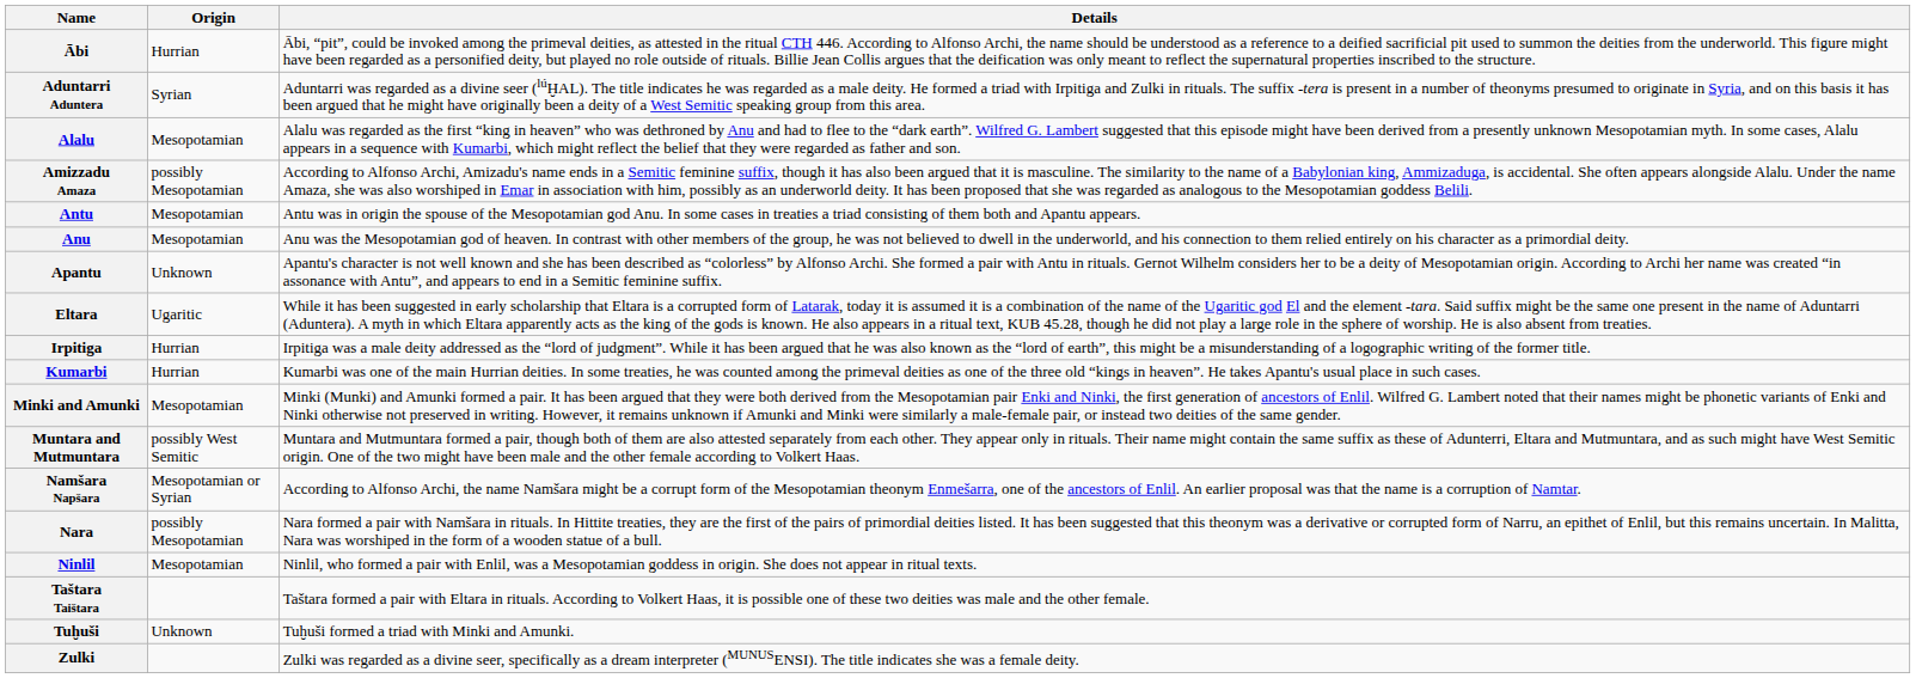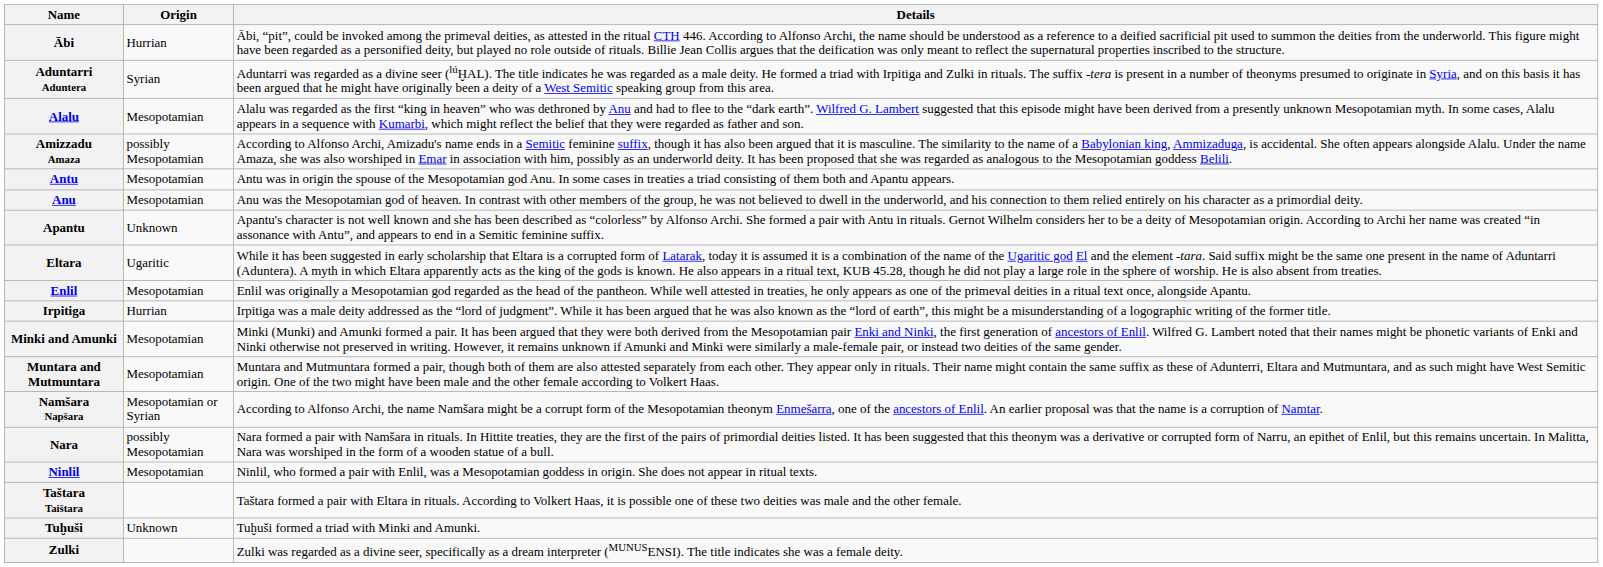 <table class="wikitable">
 <tr>
 <th scope="col">Name</th>
 <th scope="col">Origin</th>
 <th scope="col">Details</th>
 </tr>
 <tr>
 <th scope="row">Ābi</th>
 <td>Hurrian</td>
 <td>Ābi, “pit”, could be invoked among the primeval deities, as attested in the ritual <a href='#'>CTH</a> 446. According to Alfonso Archi, the name should be understood as a reference to a deified sacrificial pit used to summon the deities from the underworld. This figure might have been regarded as a personified deity, but played no role outside of rituals. Billie Jean Collis argues that the deification was only meant to reflect the supernatural properties inscribed to the structure.</td>
 </tr>
 <tr>
 <th scope="row">Aduntarri  <br><small>Aduntera</small></th>
 <td>Syrian</td>
 <td>Aduntarri was regarded as a divine seer (<sup>lú</sup>ḪAL). The title indicates he was regarded as a male deity. He formed a triad with Irpitiga and Zulki in rituals. The suffix <em>-tera</em> is present in a number of theonyms presumed to originate in <a href='#'>Syria</a>, and on this basis it has been argued that he might have originally been a deity of a <a href='#'>West Semitic</a> speaking group from this area.</td>
 </tr>
 <tr>
 <th scope="row"><a href='#'>Alalu</a></th>
 <td>Mesopotamian</td>
 <td>Alalu was regarded as the first “king in heaven” who was dethroned by <a href='#'>Anu</a> and had to flee to the “dark earth”. <a href='#'>Wilfred G. Lambert</a> suggested that this episode might have been derived from a presently unknown Mesopotamian myth. In some cases, Alalu appears in a sequence with <a href='#'>Kumarbi</a>, which might reflect the belief that they were regarded as father and son.</td>
 </tr>
 <tr>
 <th scope="row">Amizzadu <br><small>Amaza</small></th>
 <td>possibly Mesopotamian</td>
 <td>According to Alfonso Archi, Amizadu's name ends in a <a href='#'>Semitic</a> feminine <a href='#'>suffix</a>, though it has also been argued that it is masculine. The similarity to the name of a <a href='#'>Babylonian king</a>, <a href='#'>Ammizaduga</a>, is accidental. She often appears alongside Alalu. Under the name Amaza, she was also worshiped in <a href='#'>Emar</a> in association with him, possibly as an underworld deity. It has been proposed that she was regarded as analogous to the Mesopotamian goddess <a href='#'>Belili</a>.</td>
 </tr>
 <tr>
 <th scope="row"><a href='#'>Antu</a></th>
 <td>Mesopotamian</td>
 <td>Antu was in origin the spouse of the Mesopotamian god Anu. In some cases in treaties a triad consisting of them both and Apantu appears.</td>
 </tr>
 <tr>
 <th scope="row"><a href='#'>Anu</a></th>
 <td>Mesopotamian</td>
 <td>Anu was the Mesopotamian god of heaven. In contrast with other members of the group, he was not believed to dwell in the underworld, and his connection to them relied entirely on his character as a primordial deity.</td>
 </tr>
 <tr>
 <th scope="row">Apantu</th>
 <td>Unknown</td>
 <td>Apantu's character is not well known and she has been described as “colorless” by Alfonso Archi. She formed a pair with Antu in rituals. Gernot Wilhelm considers her to be a deity of Mesopotamian origin. According to Archi her name was created “in assonance with Antu”, and appears to end in a Semitic feminine suffix.</td>
 </tr>
 <tr>
 <th scope="row">Eltara</th>
 <td>Ugaritic</td>
 <td>While it has been suggested in early scholarship that Eltara is a corrupted form of <a href='#'>Latarak</a>, today it is assumed it is a combination of the name of the <a href='#'>Ugaritic god</a> <a href='#'>El</a> and the element <em>-tara</em>. Said suffix might be the same one present in the name of Aduntarri (Aduntera). A myth in which Eltara apparently acts as the king of the gods is known. He also appears in a ritual text, KUB 45.28, though he did not play a large role in the sphere of worship. He is also absent from treaties.</td>
 </tr>
 <tr>
+<th scope="row"><a href='#'>Enlil</a></th>
+<td>Mesopotamian</td>
+<td>Enlil was originally a Mesopotamian god regarded as the head of the pantheon. While well attested in treaties, he only appears as one of the primeval deities in a ritual text once, alongside Apantu.</td>
+</tr>
+<tr>
 <th scope="row">Irpitiga</th>
 <td>Hurrian</td>
 <td>Irpitiga was a male deity addressed as the “lord of judgment”. While it has been argued that he was also known as the “lord of earth”, this might be a misunderstanding of a logographic writing of the former title.</td>
-</tr>
-<tr>
-<th scope="row"><a href='#'>Kumarbi</a></th>
-<td>Hurrian</td>
-<td>Kumarbi was one of the main Hurrian deities. In some treaties, he was counted among the primeval deities  as one of the three old “kings in heaven”. He takes Apantu's usual place in such cases.</td>
 </tr>
 <tr>
 <th scope="row">Minki and Amunki</th>
 <td>Mesopotamian</td>
 <td>Minki (Munki) and Amunki formed a pair. It has been argued that they were both derived from the Mesopotamian pair <a href='#'>Enki and Ninki</a>, the first generation of <a href='#'>ancestors of Enlil</a>. Wilfred G. Lambert noted that their names might be phonetic variants of Enki and Ninki otherwise not preserved in writing. However, it remains unknown if Amunki and Minki were similarly a male-female pair, or instead two deities of the same gender.</td>
 </tr>
 <tr>
 <th scope="row">Muntara and Mutmuntara</th>
-<td>possibly West Semitic</td>
+<td>Mesopotamian</td>
 <td>Muntara and Mutmuntara formed a pair, though both of them are also attested separately from each other. They appear only in rituals. Their name might contain the same suffix as these of Adunterri, Eltara and Mutmuntara, and as such might have West Semitic origin. One of the two might have been male and the other female according to Volkert Haas.</td>
 </tr>
 <tr>
 <th scope="row">Namšara <br><small>Napšara</small></th>
 <td>Mesopotamian or Syrian</td>
 <td>According to Alfonso Archi, the name Namšara might be a corrupt form of the Mesopotamian theonym <a href='#'>Enmešarra</a>, one of the <a href='#'>ancestors of Enlil</a>. An earlier proposal was that the name is a corruption of <a href='#'>Namtar</a>.</td>
 </tr>
 <tr>
 <th scope="row">Nara</th>
 <td>possibly Mesopotamian</td>
 <td>Nara formed a pair with Namšara in rituals. In Hittite treaties, they are the first of the pairs of primordial deities listed. It has been suggested that this theonym was a derivative or corrupted form of Narru, an epithet of Enlil, but this remains uncertain. In Malitta, Nara was worshiped in the form of a wooden statue of a bull.</td>
 </tr>
 <tr>
 <th scope="row"><a href='#'>Ninlil</a></th>
 <td>Mesopotamian</td>
 <td>Ninlil, who formed a pair with Enlil, was a Mesopotamian goddess in origin. She does not appear in ritual texts.</td>
 </tr>
 <tr>
 <th scope="row">Taštara <br><small>Taištara</small></th>
 <td></td>
 <td>Taštara formed a pair with Eltara in rituals. According to Volkert Haas, it is possible one of these two deities was male and the other female.</td>
 </tr>
 <tr>
 <th scope="row">Tuḫuši</th>
 <td>Unknown</td>
 <td>Tuḫuši formed a triad with Minki and Amunki.</td>
 </tr>
 <tr>
 <th scope="row">Zulki</th>
 <td></td>
 <td>Zulki was regarded as a divine seer, specifically as a dream interpreter (<sup>MUNUS</sup>ENSI). The title indicates she was a female deity.</td>
 </tr>
 </table>
